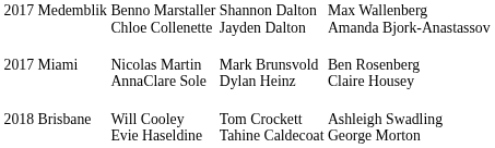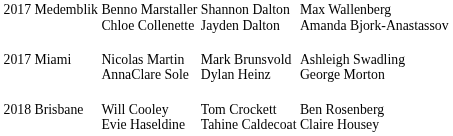 <table>
 <tr>
 <td> 2017 Medemblik</td>
 <td><br>Benno Marstaller<br>Chloe Collenette</td>
 <td><br>Shannon Dalton<br>Jayden Dalton</td>
 <td><br>Max Wallenberg<br>Amanda Bjork-Anastassov</td>
 </tr>
 <tr>
 <td> 2017 Miami</td>
 <td><br>Nicolas Martin<br>AnnaClare Sole</td>
 <td><br>Mark Brunsvold<br>Dylan Heinz</td>
-<td><br>Ben Rosenberg<br>Claire Housey</td>
+<td><br>Ashleigh Swadling<br>George Morton</td>
 </tr>
 <tr>
 <td> 2018 Brisbane</td>
 <td><br>Will Cooley<br>Evie Haseldine</td>
 <td><br>Tom Crockett<br>Tahine Caldecoat</td>
-<td><br>Ashleigh Swadling<br>George Morton</td>
+<td><br>Ben Rosenberg<br>Claire Housey</td>
 </tr>
 </table>
